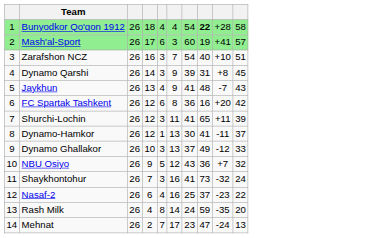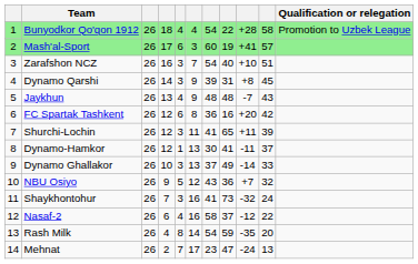 <table class="wikitable sortable" style="text-align:center; font-size:100%;">
 <tr>
 <th></th>
 <th>Team</th>
 <th></th>
 <th></th>
 <th></th>
 <th></th>
 <th></th>
 <th></th>
 <th></th>
 <th></th>
+<th>Qualification or relegation</th>
 </tr>
 <tr align="center" bgcolor="#90EE90">
 <td>1</td>
 <td align="left"><a href='#'>Bunyodkor Qo'qon 1912</a></td>
 <td>26</td>
 <td>18</td>
 <td>4</td>
 <td>4</td>
 <td>54</td>
-<td><strong>22</strong></td>
+<td>22</td>
 <td>+28</td>
 <td>58</td>
+<td>Promotion to <a href='#'>Uzbek League</a></td>
 </tr>
 <tr align="center" bgcolor="#90EE90">
 <td>2</td>
 <td align="left"><a href='#'>Mash'al-Sport</a></td>
 <td>26</td>
 <td>17</td>
 <td>6</td>
 <td>3</td>
 <td>60</td>
 <td>19</td>
 <td>+41</td>
 <td>57</td>
+<td></td>
 </tr>
 <tr align="center" bgcolor="">
 <td>3</td>
 <td align="left">Zarafshon NCZ</td>
 <td>26</td>
 <td>16</td>
 <td>3</td>
 <td>7</td>
 <td>54</td>
 <td>40</td>
 <td>+10</td>
 <td>51</td>
+<td></td>
 </tr>
 <tr align="center" bgcolor="">
 <td>4</td>
 <td align="left">Dynamo Qarshi</td>
 <td>26</td>
 <td>14</td>
 <td>3</td>
 <td>9</td>
 <td>39</td>
 <td>31</td>
 <td>+8</td>
 <td>45</td>
+<td></td>
 </tr>
 <tr align="center" bgcolor="">
 <td>5</td>
 <td align="left"><a href='#'>Jaykhun</a></td>
 <td>26</td>
 <td>13</td>
 <td>4</td>
 <td>9</td>
-<td>41</td>
+<td>48</td>
 <td>48</td>
 <td>-7</td>
 <td>43</td>
+<td></td>
 </tr>
 <tr align="center" bgcolor="">
 <td>6</td>
 <td align="left"><a href='#'>FC Spartak Tashkent</a></td>
 <td>26</td>
 <td>12</td>
 <td>6</td>
 <td>8</td>
 <td>36</td>
 <td>16</td>
 <td>+20</td>
 <td>42</td>
+<td></td>
 </tr>
 <tr align="center" bgcolor="">
 <td>7</td>
 <td align="left">Shurchi-Lochin</td>
 <td>26</td>
 <td>12</td>
 <td>3</td>
 <td>11</td>
 <td>41</td>
 <td>65</td>
 <td>+11</td>
 <td>39</td>
+<td></td>
 </tr>
 <tr align="center" bgcolor="">
 <td>8</td>
 <td align="left">Dynamo-Hamkor</td>
 <td>26</td>
 <td>12</td>
 <td>1</td>
 <td>13</td>
 <td>30</td>
 <td>41</td>
 <td>-11</td>
 <td>37</td>
+<td></td>
 </tr>
 <tr align="center" bgcolor="">
 <td>9</td>
 <td align="left">Dynamo Ghallakor</td>
 <td>26</td>
 <td>10</td>
 <td>3</td>
 <td>13</td>
 <td>37</td>
 <td>49</td>
-<td>-12</td>
+<td>-14</td>
 <td>33</td>
+<td></td>
 </tr>
 <tr align="center" bgcolor="">
 <td>10</td>
 <td align="left"><a href='#'>NBU Osiyo</a></td>
 <td>26</td>
 <td>9</td>
 <td>5</td>
 <td>12</td>
 <td>43</td>
 <td>36</td>
 <td>+7</td>
 <td>32</td>
+<td></td>
 </tr>
 <tr align="center" bgcolor="">
 <td>11</td>
 <td align="left">Shaykhontohur</td>
 <td>26</td>
 <td>7</td>
 <td>3</td>
 <td>16</td>
 <td>41</td>
 <td>73</td>
 <td>-32</td>
 <td>24</td>
+<td></td>
 </tr>
 <tr align="center" bgcolor="">
 <td>12</td>
 <td align="left"><a href='#'>Nasaf-2</a></td>
 <td>26</td>
 <td>6</td>
 <td>4</td>
 <td>16</td>
-<td>25</td>
+<td>58</td>
 <td>37</td>
-<td>-23</td>
+<td>-12</td>
 <td>22</td>
+<td></td>
 </tr>
 <tr align="center" bgcolor="">
 <td>13</td>
 <td align="left">Rash Milk</td>
 <td>26</td>
 <td>4</td>
 <td>8</td>
 <td>14</td>
-<td>24</td>
+<td>54</td>
 <td>59</td>
 <td>-35</td>
 <td>20</td>
+<td></td>
 </tr>
 <tr align="center" bgcolor="">
 <td>14</td>
 <td align="left">Mehnat</td>
 <td>26</td>
 <td>2</td>
 <td>7</td>
 <td>17</td>
 <td>23</td>
 <td>47</td>
 <td>-24</td>
 <td>13</td>
+<td></td>
 </tr>
 </table>
